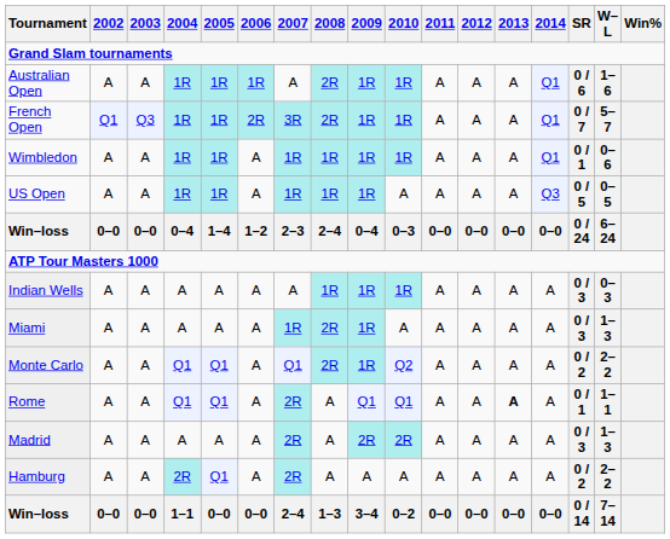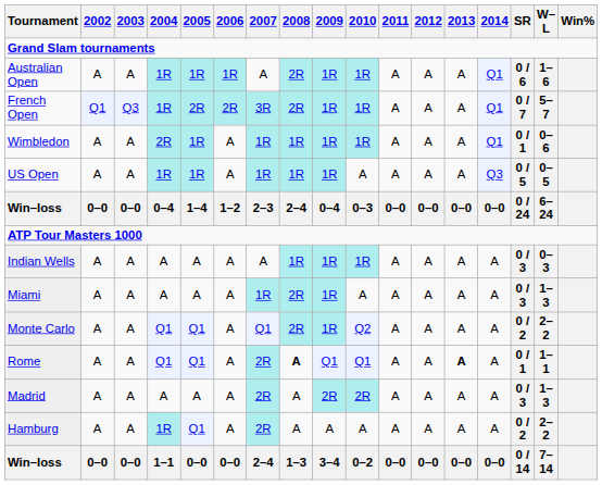 <table class=wikitable style=text-align:center>
 <tr>
 <th>Tournament</th>
 <th><a href='#'>2002</a></th>
 <th><a href='#'>2003</a></th>
 <th><a href='#'>2004</a></th>
 <th><a href='#'>2005</a></th>
 <th><a href='#'>2006</a></th>
 <th><a href='#'>2007</a></th>
 <th><a href='#'>2008</a></th>
 <th><a href='#'>2009</a></th>
 <th><a href='#'>2010</a></th>
 <th><a href='#'>2011</a></th>
 <th><a href='#'>2012</a></th>
 <th><a href='#'>2013</a></th>
 <th><a href='#'>2014</a></th>
 <th>SR</th>
 <th>W–L</th>
 <th>Win%</th>
 </tr>
 <tr>
 <td colspan=25 style=text-align:left><a href='#'><strong>Grand Slam tournaments</strong></a></td>
 </tr>
 <tr>
 <td align=left><a href='#'>Australian Open</a></td>
 <td>A</td>
 <td>A</td>
 <td bgcolor=afeeee><a href='#'>1R</a></td>
 <td bgcolor=afeeee><a href='#'>1R</a></td>
 <td bgcolor=afeeee><a href='#'>1R</a></td>
 <td>A</td>
 <td bgcolor=afeeee><a href='#'>2R</a></td>
 <td bgcolor=afeeee><a href='#'>1R</a></td>
 <td bgcolor=afeeee><a href='#'>1R</a></td>
 <td>A</td>
 <td>A</td>
 <td>A</td>
 <td bgcolor=ecf2ff><a href='#'>Q1</a></td>
 <th>0 / 6</th>
 <th>1–6</th>
 <th></th>
 </tr>
 <tr>
 <td align=left><a href='#'>French Open</a></td>
 <td bgcolor=ecf2ff><a href='#'>Q1</a></td>
 <td bgcolor=ecf2ff><a href='#'>Q3</a></td>
 <td bgcolor=afeeee><a href='#'>1R</a></td>
-<td bgcolor=afeeee><a href='#'>1R</a></td>
+<td bgcolor=afeeee><a href='#'>2R</a></td>
 <td bgcolor=afeeee><a href='#'>2R</a></td>
 <td bgcolor=afeeee><a href='#'>3R</a></td>
 <td bgcolor=afeeee><a href='#'>2R</a></td>
 <td bgcolor=afeeee><a href='#'>1R</a></td>
 <td bgcolor=afeeee><a href='#'>1R</a></td>
 <td>A</td>
 <td>A</td>
 <td>A</td>
 <td bgcolor=ecf2ff><a href='#'>Q1</a></td>
 <th>0 / 7</th>
 <th>5–7</th>
 <th></th>
 </tr>
 <tr>
 <td align=left><a href='#'>Wimbledon</a></td>
 <td>A</td>
 <td>A</td>
-<td bgcolor=afeeee><a href='#'>1R</a></td>
+<td bgcolor=afeeee><a href='#'>2R</a></td>
 <td bgcolor=afeeee><a href='#'>1R</a></td>
 <td>A</td>
 <td bgcolor=afeeee><a href='#'>1R</a></td>
 <td bgcolor=afeeee><a href='#'>1R</a></td>
 <td bgcolor=afeeee><a href='#'>1R</a></td>
 <td bgcolor=afeeee><a href='#'>1R</a></td>
 <td>A</td>
 <td>A</td>
 <td>A</td>
 <td bgcolor=ecf2ff><a href='#'>Q1</a></td>
 <th>0 / 1</th>
 <th>0–6</th>
 <th></th>
 </tr>
 <tr>
 <td align=left><a href='#'>US Open</a></td>
 <td>A</td>
 <td>A</td>
 <td bgcolor=afeeee><a href='#'>1R</a></td>
 <td bgcolor=afeeee><a href='#'>1R</a></td>
 <td>A</td>
 <td bgcolor=afeeee><a href='#'>1R</a></td>
 <td bgcolor=afeeee><a href='#'>1R</a></td>
 <td bgcolor=afeeee><a href='#'>1R</a></td>
 <td>A</td>
 <td>A</td>
 <td>A</td>
 <td>A</td>
 <td bgcolor=ecf2ff><a href='#'>Q3</a></td>
 <th>0 / 5</th>
 <th>0–5</th>
 <th></th>
 </tr>
 <tr>
 <th style=text-align:left><strong>Win–loss</strong></th>
 <th>0–0</th>
 <th>0–0</th>
 <th>0–4</th>
 <th>1–4</th>
 <th>1–2</th>
 <th>2–3</th>
 <th>2–4</th>
 <th>0–4</th>
 <th>0–3</th>
 <th>0–0</th>
 <th>0–0</th>
 <th>0–0</th>
 <th>0–0</th>
 <th>0 / 24</th>
 <th>6–24</th>
 <th></th>
 </tr>
 <tr>
 <td colspan=25 style=text-align:left><strong><a href='#'>ATP Tour Masters 1000</a></strong></td>
 </tr>
 <tr>
 <td bgcolor=efefef align=left><a href='#'>Indian Wells</a></td>
 <td>A</td>
 <td>A</td>
 <td>A</td>
 <td>A</td>
 <td>A</td>
 <td>A</td>
 <td bgcolor=afeeee><a href='#'>1R</a></td>
 <td bgcolor=afeeee><a href='#'>1R</a></td>
 <td bgcolor=afeeee><a href='#'>1R</a></td>
 <td>A</td>
 <td>A</td>
 <td>A</td>
 <td>A</td>
 <th>0 / 3</th>
 <th>0–3</th>
 <th></th>
 </tr>
 <tr>
 <td bgcolor=efefef align=left><a href='#'>Miami</a></td>
 <td>A</td>
 <td>A</td>
 <td>A</td>
 <td>A</td>
 <td>A</td>
 <td bgcolor=afeeee><a href='#'>1R</a></td>
 <td bgcolor=afeeee><a href='#'>2R</a></td>
 <td bgcolor=afeeee><a href='#'>1R</a></td>
 <td>A</td>
 <td>A</td>
 <td>A</td>
 <td>A</td>
 <td>A</td>
 <th>0 / 3</th>
 <th>1–3</th>
 <th></th>
 </tr>
 <tr>
 <td bgcolor=efefef align=left><a href='#'>Monte Carlo</a></td>
 <td>A</td>
 <td>A</td>
 <td bgcolor=ecf2ff><a href='#'>Q1</a></td>
 <td bgcolor=ecf2ff><a href='#'>Q1</a></td>
 <td>A</td>
 <td bgcolor=ecf2ff><a href='#'>Q1</a></td>
 <td bgcolor=afeeee><a href='#'>2R</a></td>
 <td bgcolor=afeeee><a href='#'>1R</a></td>
 <td bgcolor=ecf2ff><a href='#'>Q2</a></td>
 <td>A</td>
 <td>A</td>
 <td>A</td>
 <td>A</td>
 <th>0 / 2</th>
 <th>2–2</th>
 <th></th>
 </tr>
 <tr>
 <td bgcolor=efefef align=left><a href='#'>Rome</a></td>
 <td>A</td>
 <td>A</td>
 <td bgcolor=ecf2ff><a href='#'>Q1</a></td>
 <td bgcolor=ecf2ff><a href='#'>Q1</a></td>
 <td>A</td>
 <td bgcolor=afeeee><a href='#'>2R</a></td>
-<td>A</td>
+<td><strong>A</strong></td>
 <td bgcolor=ecf2ff><a href='#'>Q1</a></td>
 <td bgcolor=ecf2ff><a href='#'>Q1</a></td>
 <td>A</td>
 <td>A</td>
 <td><strong>A</strong></td>
 <td>A</td>
 <th>0 / 1</th>
 <th>1–1</th>
 <th></th>
 </tr>
 <tr>
 <td bgcolor=efefef align=left><a href='#'>Madrid</a></td>
 <td>A</td>
 <td>A</td>
 <td>A</td>
 <td>A</td>
 <td>A</td>
 <td bgcolor=afeeee><a href='#'>2R</a></td>
 <td>A</td>
 <td bgcolor=afeeee><a href='#'>2R</a></td>
 <td bgcolor=afeeee><a href='#'>2R</a></td>
 <td>A</td>
 <td>A</td>
 <td>A</td>
 <td>A</td>
 <th>0 / 3</th>
 <th>1–3</th>
 <th></th>
 </tr>
 <tr>
 <td bgcolor=efefef align=left><a href='#'>Hamburg</a></td>
 <td>A</td>
 <td>A</td>
-<td bgcolor=afeeee><a href='#'>2R</a></td>
+<td bgcolor=afeeee><a href='#'>1R</a></td>
 <td bgcolor=ecf2ff><a href='#'>Q1</a></td>
 <td>A</td>
 <td bgcolor=afeeee><a href='#'>2R</a></td>
 <td>A</td>
 <td>A</td>
 <td>A</td>
 <td>A</td>
 <td>A</td>
 <td>A</td>
 <td>A</td>
 <th>0 / 2</th>
 <th>2–2</th>
 <th></th>
 </tr>
 <tr>
 <th style=text-align:left><strong>Win–loss</strong></th>
 <th>0–0</th>
 <th>0–0</th>
 <th>1–1</th>
 <th>0–0</th>
 <th>0–0</th>
 <th>2–4</th>
 <th>1–3</th>
 <th>3–4</th>
 <th>0–2</th>
 <th>0–0</th>
 <th>0–0</th>
 <th>0–0</th>
 <th>0–0</th>
 <th>0 / 14</th>
 <th>7–14</th>
 <th></th>
 </tr>
 </table>
